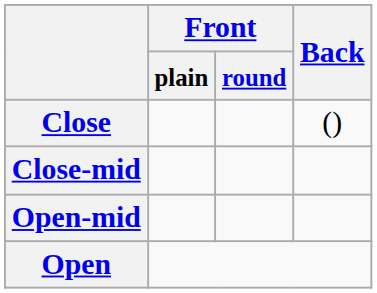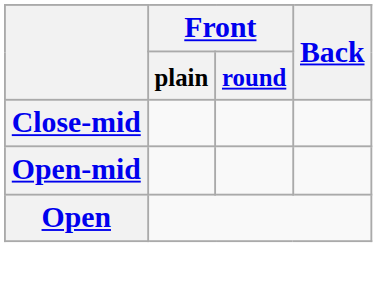 <table class="wikitable" style="text-align: center;">
 <tr>
 <th rowspan=2></th>
 <th colspan=2><a href='#'>Front</a></th>
 <th rowspan=2><a href='#'>Back</a></th>
 </tr>
 <tr>
 <th><small>plain</small></th>
 <th><small><a href='#'>round</a></small></th>
-</tr>
-<tr>
-<th><a href='#'>Close</a></th>
-<td> </td>
-<td> </td>
-<td>() </td>
 </tr>
 <tr>
 <th><a href='#'>Close-mid</a></th>
 <td> </td>
 <td> </td>
 <td> </td>
 </tr>
 <tr>
 <th><a href='#'>Open-mid</a></th>
 <td> </td>
 <td> </td>
 <td> </td>
 </tr>
 <tr>
 <th><a href='#'>Open</a></th>
 <td colspan="3" style="text-align:center;"> </td>
 </tr>
 </table>
